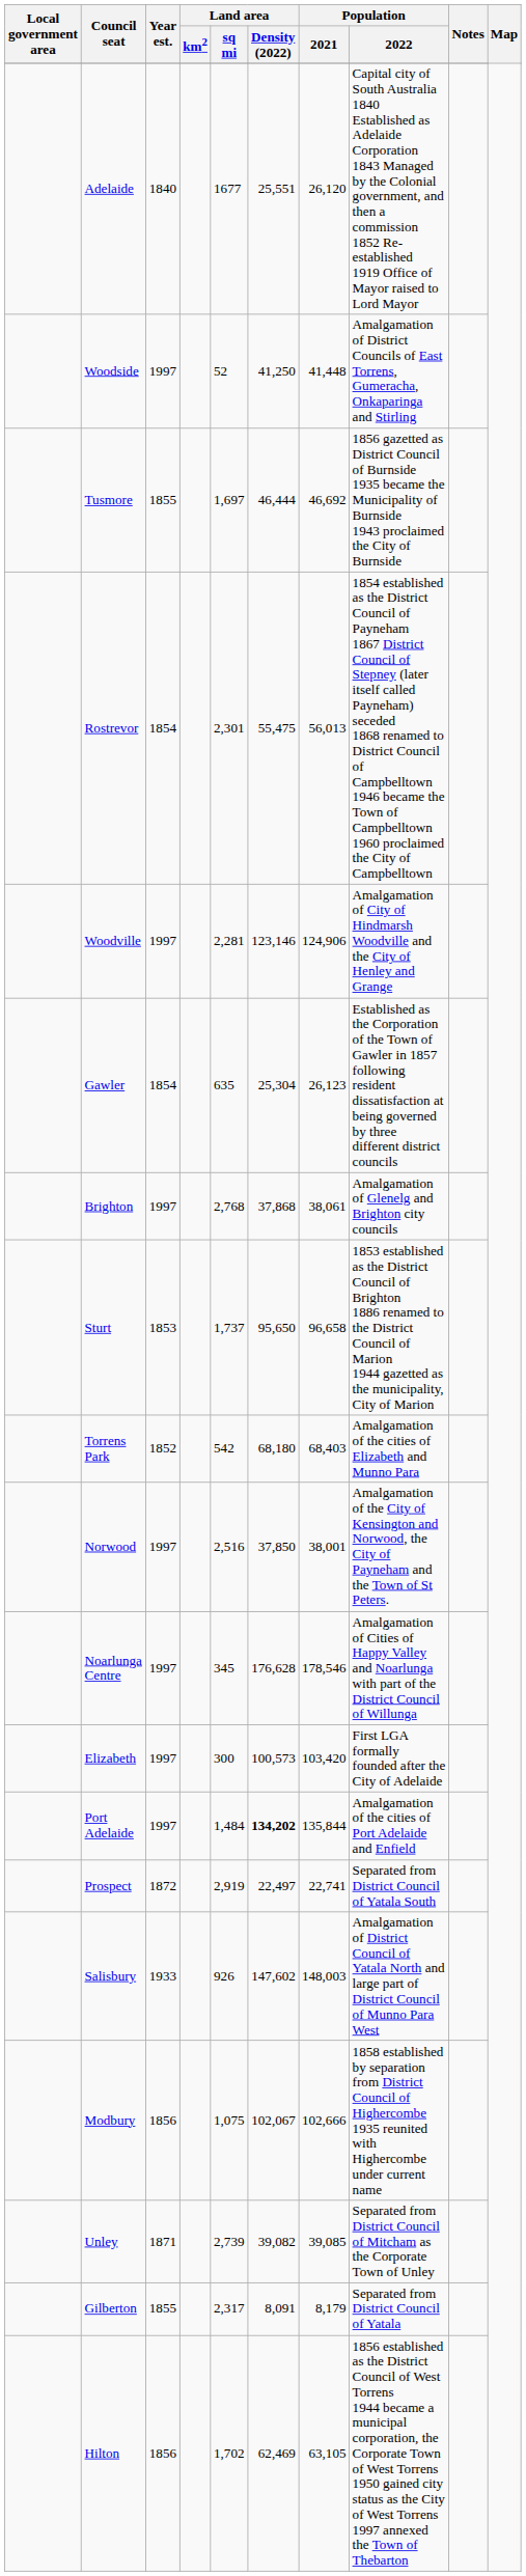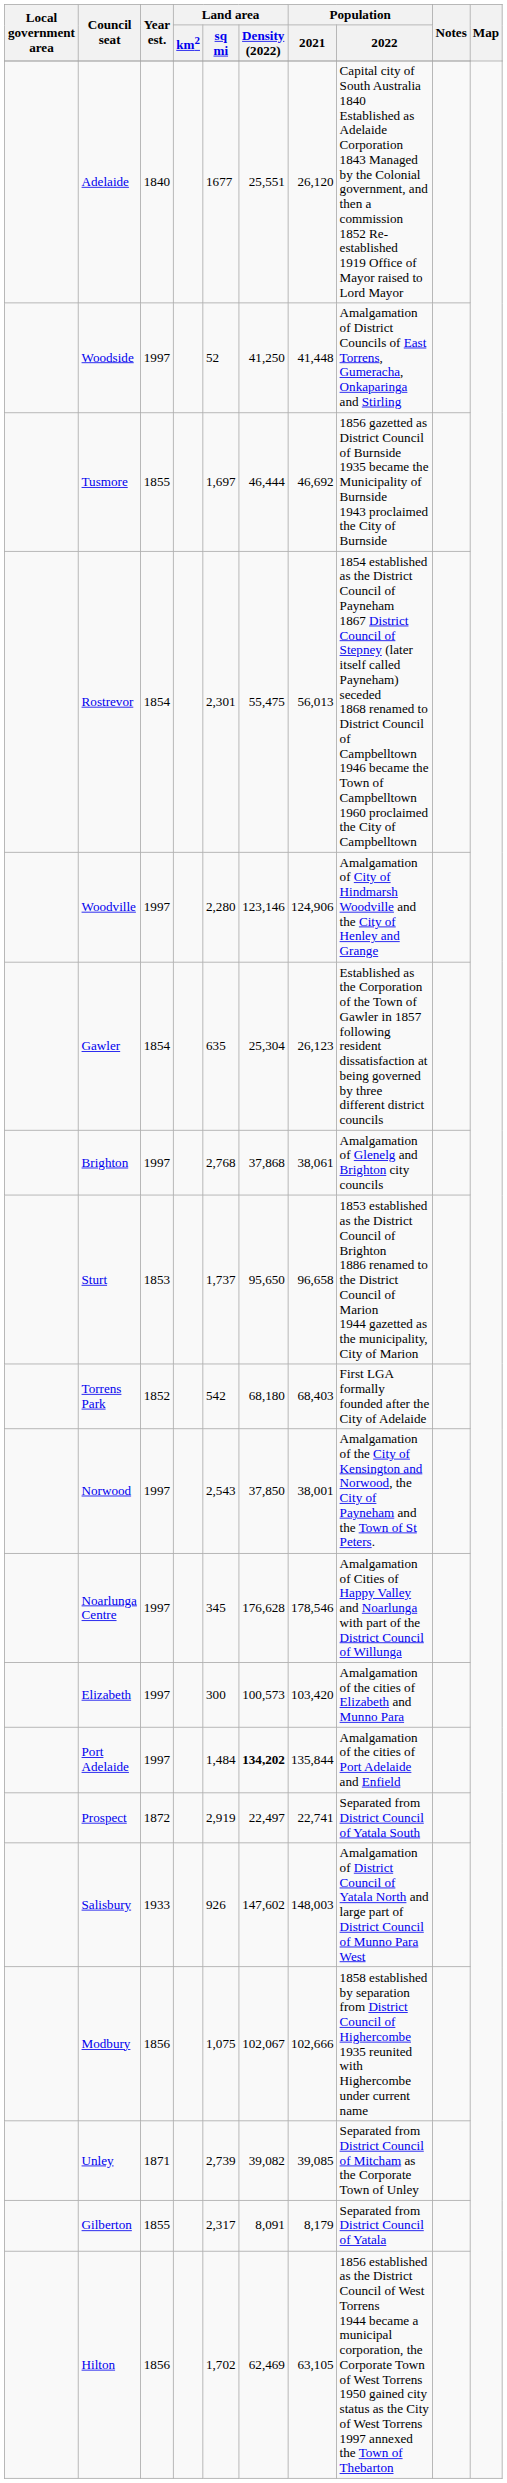 <table class="wikitable sortable">
 <tr>
 <th scope="col" rowspan=2>Local government area</th>
 <th scope="col" rowspan=2>Council seat</th>
 <th scope="col" rowspan=2>Year est.</th>
 <th colspan="3" scope="col">Land area</th>
 <th scope="col" colspan=2>Population</th>
 <th class=unsortable scope="col" rowspan=2>Notes</th>
 <th class=unsortable scope="col" rowspan=2>Map</th>
 </tr>
 <tr>
 <th scope="col"><a href='#'>km<sup>2</sup></a></th>
 <th scope="col"><a href='#'>sq mi</a></th>
 <th><a href='#'>Density</a> (2022)</th>
 <th scope="col">2021</th>
 <th scope="col">2022</th>
 </tr>
 <tr>
 </tr>
 <tr>
 <td></td>
 <td><a href='#'>Adelaide</a></td>
 <td align=center>1840</td>
 <td></td>
 <td>1677</td>
 <td align="right">25,551</td>
 <td align="right">26,120</td>
 <td>Capital city of South Australia<br>1840 Established as Adelaide Corporation<br>1843 Managed by the Colonial government, and then a commission<br>1852 Re-established<br>1919 Office of Mayor raised to Lord Mayor</td>
 <td></td>
 </tr>
 <tr>
 <td></td>
 <td><a href='#'>Woodside</a></td>
 <td align=center>1997</td>
 <td></td>
 <td>52</td>
 <td align="right">41,250</td>
 <td align="right">41,448</td>
 <td>Amalgamation of District Councils of <a href='#'>East Torrens</a>, <a href='#'>Gumeracha</a>, <a href='#'>Onkaparinga</a> and <a href='#'>Stirling</a></td>
 <td></td>
 </tr>
 <tr>
 <td></td>
 <td><a href='#'>Tusmore</a></td>
 <td align=center>1855</td>
 <td></td>
 <td>1,697</td>
 <td align="right">46,444</td>
 <td align="right">46,692</td>
 <td>1856 gazetted as District Council of Burnside<br>1935 became the Municipality of Burnside<br>1943 proclaimed the City of Burnside</td>
 <td></td>
 </tr>
 <tr>
 <td></td>
 <td><a href='#'>Rostrevor</a></td>
 <td align=center>1854</td>
 <td></td>
 <td>2,301</td>
 <td align="right">55,475</td>
 <td align="right">56,013</td>
 <td>1854 established as the District Council of Payneham<br>1867 <a href='#'>District Council of Stepney</a> (later itself called Payneham) seceded<br>1868 renamed to District Council of Campbelltown<br>1946 became the Town of Campbelltown<br>1960 proclaimed the City of Campbelltown</td>
 <td></td>
 </tr>
 <tr>
 <td></td>
 <td><a href='#'>Woodville</a></td>
 <td align=center>1997</td>
 <td></td>
-<td>2,281</td>
+<td>2,280</td>
 <td align="right">123,146</td>
 <td align="right">124,906</td>
 <td>Amalgamation of <a href='#'>City of Hindmarsh Woodville</a> and the <a href='#'>City of Henley and Grange</a></td>
 <td></td>
 </tr>
 <tr>
 <td></td>
 <td><a href='#'>Gawler</a></td>
 <td align=center>1854</td>
 <td></td>
 <td>635</td>
 <td align="right">25,304</td>
 <td align="right">26,123</td>
 <td>Established as the Corporation of the Town of Gawler in 1857 following resident dissatisfaction at being governed by three different district councils</td>
 <td></td>
 </tr>
 <tr>
 <td></td>
 <td><a href='#'>Brighton</a></td>
 <td align=center>1997</td>
 <td></td>
 <td>2,768</td>
 <td align="right">37,868</td>
 <td align="right">38,061</td>
 <td>Amalgamation of <a href='#'>Glenelg</a> and <a href='#'>Brighton</a> city councils</td>
 <td></td>
 </tr>
 <tr>
 <td></td>
 <td><a href='#'>Sturt</a></td>
 <td align=center>1853</td>
 <td></td>
 <td>1,737</td>
 <td align="right">95,650</td>
 <td align="right">96,658</td>
 <td>1853 established as the District Council of Brighton<br>1886 renamed to the District Council of Marion<br>1944 gazetted as the municipality, City of Marion</td>
 <td></td>
 </tr>
 <tr>
 <td></td>
 <td><a href='#'>Torrens Park</a></td>
 <td align=center>1852</td>
 <td></td>
 <td>542</td>
 <td align="right">68,180</td>
 <td align="right">68,403</td>
-<td>Amalgamation of the cities of <a href='#'>Elizabeth</a> and <a href='#'>Munno Para</a></td>
+<td>First LGA formally founded after the City of Adelaide</td>
 <td></td>
 </tr>
 <tr>
 <td></td>
 <td><a href='#'>Norwood</a></td>
 <td align=center>1997</td>
 <td></td>
-<td>2,516</td>
+<td>2,543</td>
 <td align="right">37,850</td>
 <td align="right">38,001</td>
 <td>Amalgamation of the <a href='#'>City of Kensington and Norwood</a>, the <a href='#'>City of Payneham</a> and the <a href='#'>Town of St Peters</a>.</td>
 <td></td>
 </tr>
 <tr>
 <td></td>
 <td><a href='#'>Noarlunga Centre</a></td>
 <td align=center>1997</td>
 <td></td>
 <td>345</td>
 <td align="right">176,628</td>
 <td align="right">178,546</td>
 <td>Amalgamation of Cities of <a href='#'>Happy Valley</a> and <a href='#'>Noarlunga</a> with part of the <a href='#'>District Council of Willunga</a></td>
 <td></td>
 </tr>
 <tr>
 <td></td>
 <td><a href='#'>Elizabeth</a></td>
 <td align=center>1997</td>
 <td></td>
 <td>300</td>
 <td align="right">100,573</td>
 <td align="right">103,420</td>
-<td>First LGA formally founded after the City of Adelaide</td>
+<td>Amalgamation of the cities of <a href='#'>Elizabeth</a> and <a href='#'>Munno Para</a></td>
 <td></td>
 </tr>
 <tr>
 <td></td>
 <td><a href='#'>Port Adelaide</a></td>
 <td align=center>1997</td>
 <td></td>
 <td>1,484</td>
 <td align="right"><strong>134,202</strong></td>
 <td align="right">135,844</td>
 <td>Amalgamation of the cities of <a href='#'>Port Adelaide</a> and <a href='#'>Enfield</a></td>
 <td></td>
 </tr>
 <tr>
 <td></td>
 <td><a href='#'>Prospect</a></td>
 <td align=center>1872</td>
 <td></td>
 <td>2,919</td>
 <td align="right">22,497</td>
 <td align="right">22,741</td>
 <td>Separated from <a href='#'>District Council of Yatala South</a></td>
 <td></td>
 </tr>
 <tr>
 <td></td>
 <td><a href='#'>Salisbury</a></td>
 <td align=center>1933</td>
 <td></td>
 <td>926</td>
 <td align="right">147,602</td>
 <td align="right">148,003</td>
 <td>Amalgamation of <a href='#'>District Council of Yatala North</a> and large part of <a href='#'>District Council of Munno Para West</a></td>
 <td></td>
 </tr>
 <tr>
 <td></td>
 <td><a href='#'>Modbury</a></td>
 <td align=center>1856</td>
 <td></td>
 <td>1,075</td>
 <td align="right">102,067</td>
 <td align="right">102,666</td>
 <td>1858 established by separation from <a href='#'>District Council of Highercombe</a><br>1935 reunited with Highercombe under current name</td>
 <td></td>
 </tr>
 <tr>
 <td></td>
 <td><a href='#'>Unley</a></td>
 <td align=center>1871</td>
 <td></td>
 <td>2,739</td>
 <td align="right">39,082</td>
 <td align="right">39,085</td>
 <td>Separated from <a href='#'>District Council of Mitcham</a> as the Corporate Town of Unley</td>
 <td></td>
 </tr>
 <tr>
 <td></td>
 <td><a href='#'>Gilberton</a></td>
 <td align=center>1855</td>
 <td></td>
 <td>2,317</td>
 <td align="right">8,091</td>
 <td align="right">8,179</td>
 <td>Separated from <a href='#'>District Council of Yatala</a></td>
 <td></td>
 </tr>
 <tr>
 <td></td>
 <td><a href='#'>Hilton</a></td>
 <td align=center>1856</td>
 <td></td>
 <td>1,702</td>
 <td align="right">62,469</td>
 <td align="right">63,105</td>
 <td>1856 established as the District Council of West Torrens<br>1944 became a municipal corporation, the Corporate Town of West Torrens<br>1950 gained city status as the City of West Torrens<br>1997 annexed the <a href='#'>Town of Thebarton</a></td>
 <td></td>
 </tr>
 </table>
